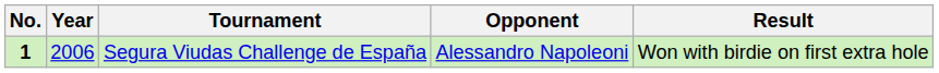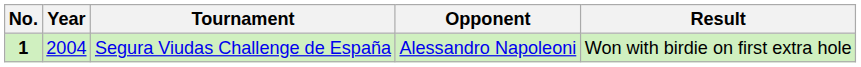 <table class="wikitable" style="font-size:95%;">
 <tr>
 <th>No.</th>
 <th>Year</th>
 <th>Tournament</th>
 <th>Opponent</th>
 <th>Result</th>
 </tr>
 <tr style="background:#D0F0C0;">
 <td align=center><strong>1</strong></td>
-<td><a href='#'>2006</a></td>
+<td><a href='#'>2004</a></td>
 <td><a href='#'>Segura Viudas Challenge de España</a></td>
 <td> <a href='#'>Alessandro Napoleoni</a></td>
 <td>Won with birdie on first extra hole</td>
 </tr>
 </table>
